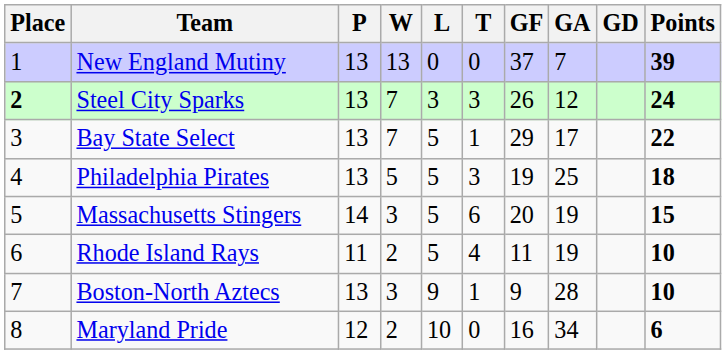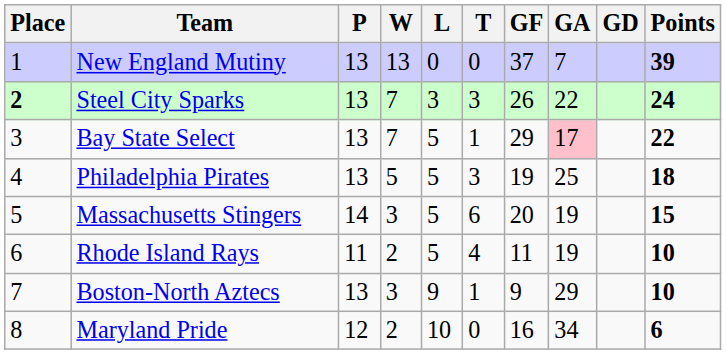 <table class="wikitable">
 <tr>
 <th>Place</th>
 <th width="170">Team</th>
 <th width="20">P</th>
 <th width="20">W</th>
 <th width="20">L</th>
 <th width="20">T</th>
 <th width="20">GF</th>
 <th width="20">GA</th>
 <th width="25">GD</th>
 <th>Points</th>
 </tr>
 <tr bgcolor=#ccccff>
 <td>1</td>
 <td><a href='#'>New England Mutiny</a></td>
 <td>13</td>
 <td>13</td>
 <td>0</td>
 <td>0</td>
 <td>37</td>
 <td>7</td>
 <td></td>
 <td><strong>39</strong></td>
 </tr>
 <tr bgcolor=ccffcc>
 <td><strong>2</strong></td>
 <td><a href='#'>Steel City Sparks</a></td>
 <td>13</td>
 <td>7</td>
 <td>3</td>
 <td>3</td>
 <td>26</td>
-<td>12</td>
+<td>22</td>
 <td></td>
 <td><strong>24</strong></td>
 </tr>
 <tr>
 <td>3</td>
 <td><a href='#'>Bay State Select</a></td>
 <td>13</td>
 <td>7</td>
 <td>5</td>
 <td>1</td>
 <td>29</td>
-<td>17</td>
+<td style="background: pink;">17</td>
 <td></td>
 <td><strong>22</strong></td>
 </tr>
 <tr>
 <td>4</td>
 <td><a href='#'>Philadelphia Pirates</a></td>
 <td>13</td>
 <td>5</td>
 <td>5</td>
 <td>3</td>
 <td>19</td>
 <td>25</td>
 <td></td>
 <td><strong>18</strong></td>
 </tr>
 <tr>
 <td>5</td>
 <td><a href='#'>Massachusetts Stingers</a></td>
 <td>14</td>
 <td>3</td>
 <td>5</td>
 <td>6</td>
 <td>20</td>
 <td>19</td>
 <td></td>
 <td><strong>15</strong></td>
 </tr>
 <tr>
 <td>6</td>
 <td><a href='#'>Rhode Island Rays</a></td>
 <td>11</td>
 <td>2</td>
 <td>5</td>
 <td>4</td>
 <td>11</td>
 <td>19</td>
 <td></td>
 <td><strong>10</strong></td>
 </tr>
 <tr>
 <td>7</td>
 <td><a href='#'>Boston-North Aztecs</a></td>
 <td>13</td>
 <td>3</td>
 <td>9</td>
 <td>1</td>
 <td>9</td>
-<td>28</td>
+<td>29</td>
 <td></td>
 <td><strong>10</strong></td>
 </tr>
 <tr>
 <td>8</td>
 <td><a href='#'>Maryland Pride</a></td>
 <td>12</td>
 <td>2</td>
 <td>10</td>
 <td>0</td>
 <td>16</td>
 <td>34</td>
 <td></td>
 <td><strong>6</strong></td>
 </tr>
 </table>
